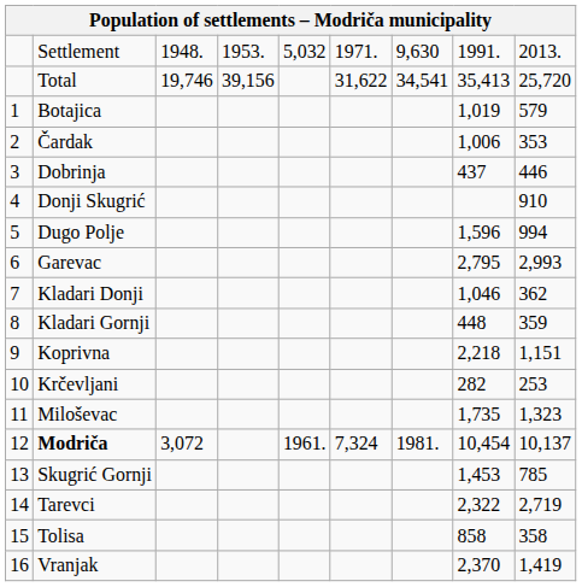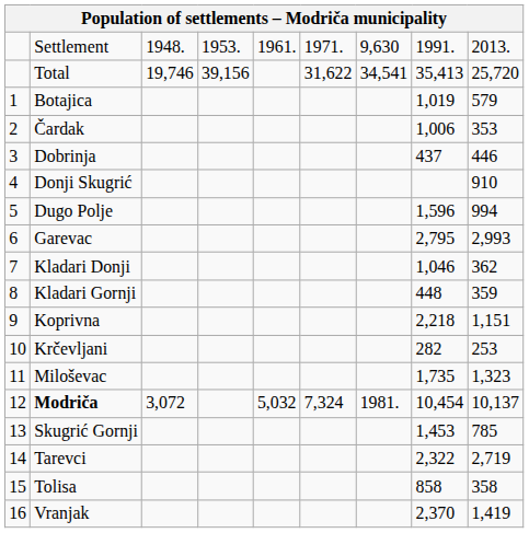 <table class="wikitable">
 <tr>
 <th colspan="9">Population of settlements – Modriča municipality</th>
 </tr>
 <tr>
 <td></td>
 <td>Settlement</td>
 <td>1948.</td>
 <td>1953.</td>
-<td>5,032</td>
+<td>1961.</td>
 <td>1971.</td>
 <td>9,630</td>
 <td>1991.</td>
 <td>2013.</td>
 </tr>
 <tr>
 <td></td>
 <td>Total</td>
 <td>19,746</td>
 <td>39,156</td>
 <td></td>
 <td>31,622</td>
 <td>34,541</td>
 <td>35,413</td>
 <td>25,720</td>
 </tr>
 <tr>
 <td>1</td>
 <td>Botajica</td>
 <td></td>
 <td></td>
 <td></td>
 <td></td>
 <td></td>
 <td>1,019</td>
 <td>579</td>
 </tr>
 <tr>
 <td>2</td>
 <td>Čardak</td>
 <td></td>
 <td></td>
 <td></td>
 <td></td>
 <td></td>
 <td>1,006</td>
 <td>353</td>
 </tr>
 <tr>
 <td>3</td>
 <td>Dobrinja</td>
 <td></td>
 <td></td>
 <td></td>
 <td></td>
 <td></td>
 <td>437</td>
 <td>446</td>
 </tr>
 <tr>
 <td>4</td>
 <td>Donji Skugrić</td>
 <td></td>
 <td></td>
 <td></td>
 <td></td>
 <td></td>
 <td></td>
 <td>910</td>
 </tr>
 <tr>
 <td>5</td>
 <td>Dugo Polje</td>
 <td></td>
 <td></td>
 <td></td>
 <td></td>
 <td></td>
 <td>1,596</td>
 <td>994</td>
 </tr>
 <tr>
 <td>6</td>
 <td>Garevac</td>
 <td></td>
 <td></td>
 <td></td>
 <td></td>
 <td></td>
 <td>2,795</td>
 <td>2,993</td>
 </tr>
 <tr>
 <td>7</td>
 <td>Kladari Donji</td>
 <td></td>
 <td></td>
 <td></td>
 <td></td>
 <td></td>
 <td>1,046</td>
 <td>362</td>
 </tr>
 <tr>
 <td>8</td>
 <td>Kladari Gornji</td>
 <td></td>
 <td></td>
 <td></td>
 <td></td>
 <td></td>
 <td>448</td>
 <td>359</td>
 </tr>
 <tr>
 <td>9</td>
 <td>Koprivna</td>
 <td></td>
 <td></td>
 <td></td>
 <td></td>
 <td></td>
 <td>2,218</td>
 <td>1,151</td>
 </tr>
 <tr>
 <td>10</td>
 <td>Krčevljani</td>
 <td></td>
 <td></td>
 <td></td>
 <td></td>
 <td></td>
 <td>282</td>
 <td>253</td>
 </tr>
 <tr>
 <td>11</td>
 <td>Miloševac</td>
 <td></td>
 <td></td>
 <td></td>
 <td></td>
 <td></td>
 <td>1,735</td>
 <td>1,323</td>
 </tr>
 <tr>
 <td>12</td>
 <td><strong>Modriča</strong></td>
 <td>3,072</td>
 <td></td>
-<td>1961.</td>
+<td>5,032</td>
 <td>7,324</td>
 <td>1981.</td>
 <td>10,454</td>
 <td>10,137</td>
 </tr>
 <tr>
 <td>13</td>
 <td>Skugrić Gornji</td>
 <td></td>
 <td></td>
 <td></td>
 <td></td>
 <td></td>
 <td>1,453</td>
 <td>785</td>
 </tr>
 <tr>
 <td>14</td>
 <td>Tarevci</td>
 <td></td>
 <td></td>
 <td></td>
 <td></td>
 <td></td>
 <td>2,322</td>
 <td>2,719</td>
 </tr>
 <tr>
 <td>15</td>
 <td>Tolisa</td>
 <td></td>
 <td></td>
 <td></td>
 <td></td>
 <td></td>
 <td>858</td>
 <td>358</td>
 </tr>
 <tr>
 <td>16</td>
 <td>Vranjak</td>
 <td></td>
 <td></td>
 <td></td>
 <td></td>
 <td></td>
 <td>2,370</td>
 <td>1,419</td>
 </tr>
 </table>
